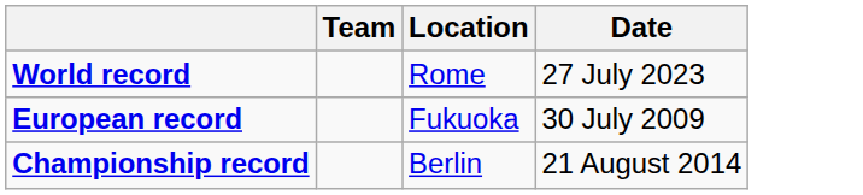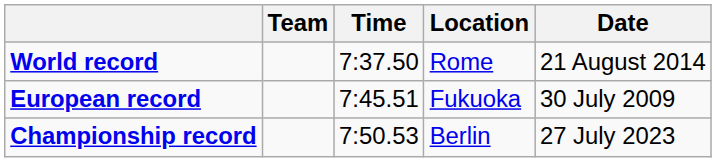 <table class=wikitable>
 <tr>
 <th></th>
 <th>Team</th>
+<th>Time</th>
 <th>Location</th>
 <th>Date</th>
 </tr>
 <tr>
 <td><strong><a href='#'>World record</a></strong></td>
 <td></td>
+<td>7:37.50</td>
 <td><a href='#'>Rome</a></td>
-<td>27 July 2023</td>
+<td>21 August 2014</td>
 </tr>
 <tr>
 <td><strong><a href='#'>European record</a></strong></td>
 <td></td>
+<td>7:45.51</td>
 <td><a href='#'>Fukuoka</a></td>
 <td>30 July 2009</td>
 </tr>
 <tr>
 <td><strong><a href='#'>Championship record</a></strong></td>
 <td></td>
+<td>7:50.53</td>
 <td><a href='#'>Berlin</a></td>
-<td>21 August 2014</td>
+<td>27 July 2023</td>
 </tr>
 </table>
